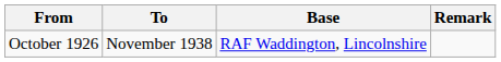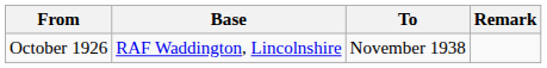 <table class="wikitable">
 <tr>
 <th>From</th>
+<th>Base</th>
 <th>To</th>
-<th>Base</th>
 <th>Remark</th>
 </tr>
 <tr>
 <td>October 1926</td>
+<td><a href='#'>RAF Waddington</a>, <a href='#'>Lincolnshire</a></td>
 <td>November 1938</td>
-<td><a href='#'>RAF Waddington</a>, <a href='#'>Lincolnshire</a></td>
 <td></td>
 </tr>
 </table>
